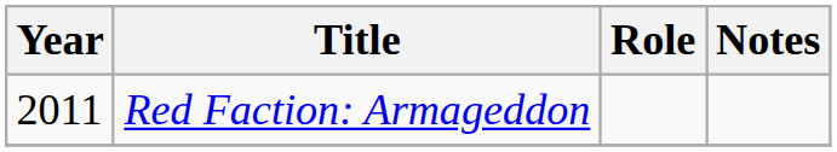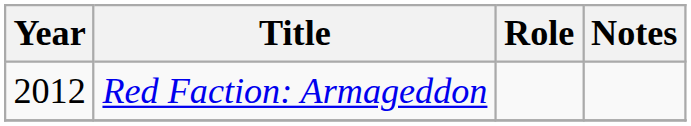 <table class="wikitable sortable">
 <tr>
 <th>Year</th>
 <th>Title</th>
 <th>Role</th>
 <th class="unsortable">Notes</th>
 </tr>
 <tr>
-<td>2011</td>
+<td>2012</td>
 <td><em><a href='#'>Red Faction: Armageddon</a></em></td>
 <td></td>
 <td></td>
 </tr>
 <tr>
 </tr>
 </table>
